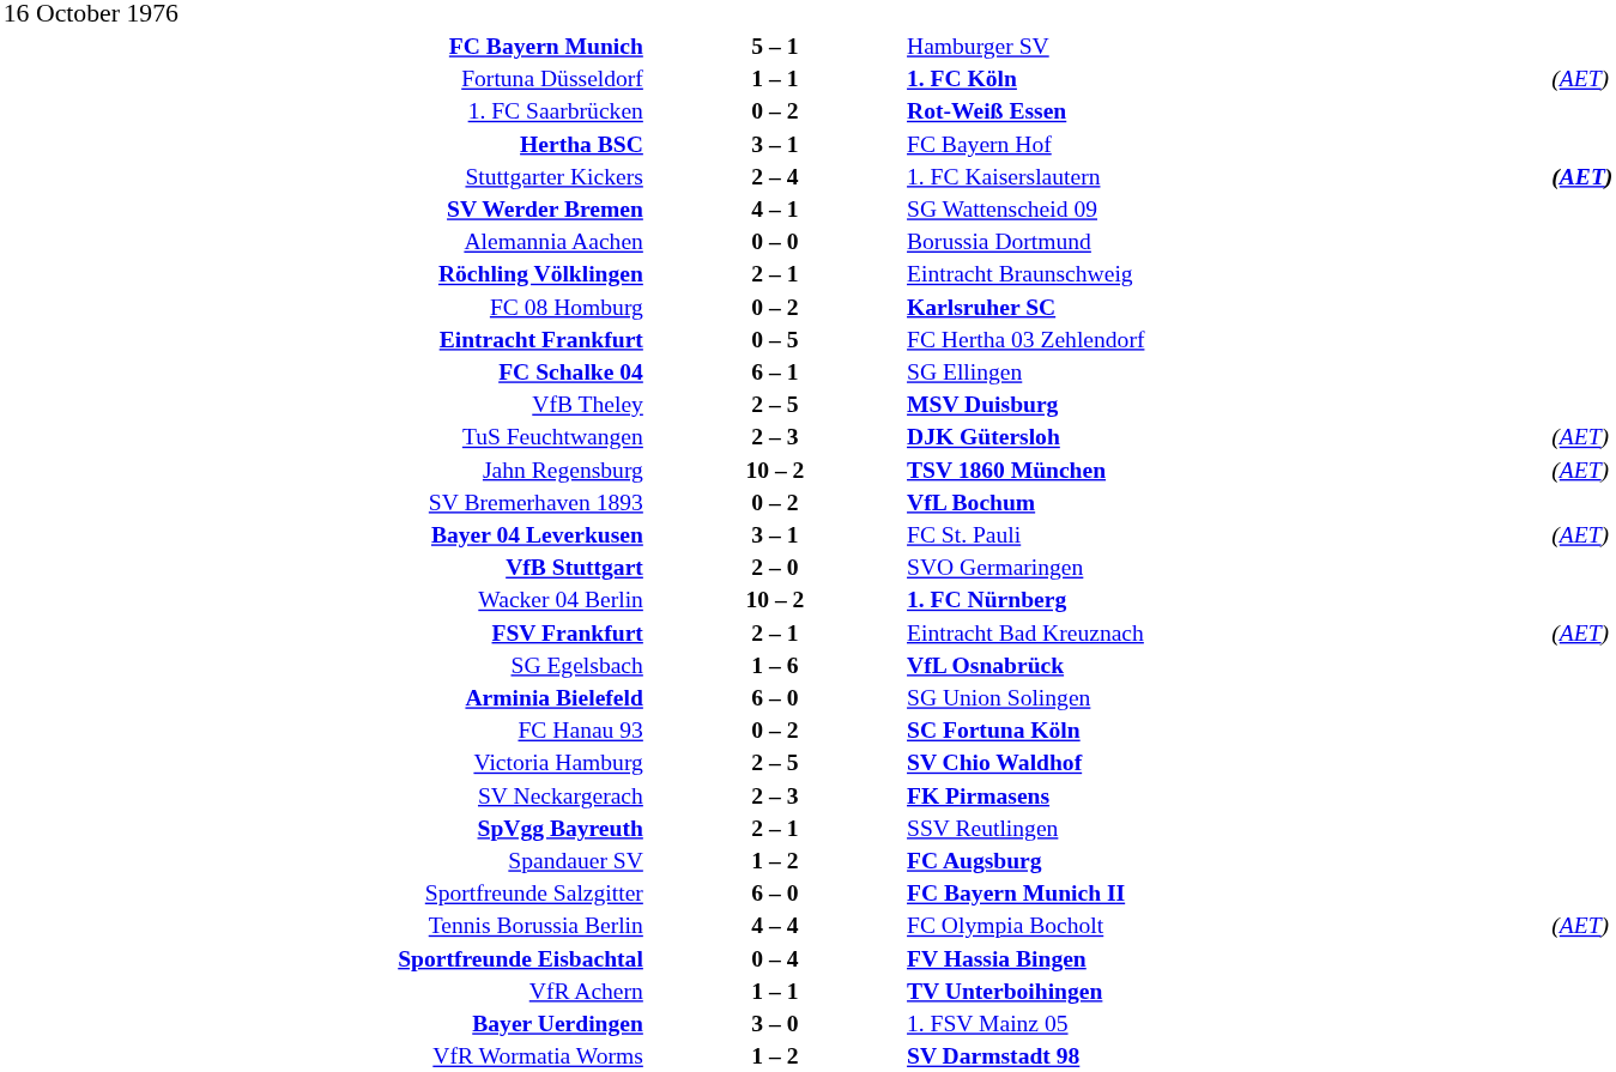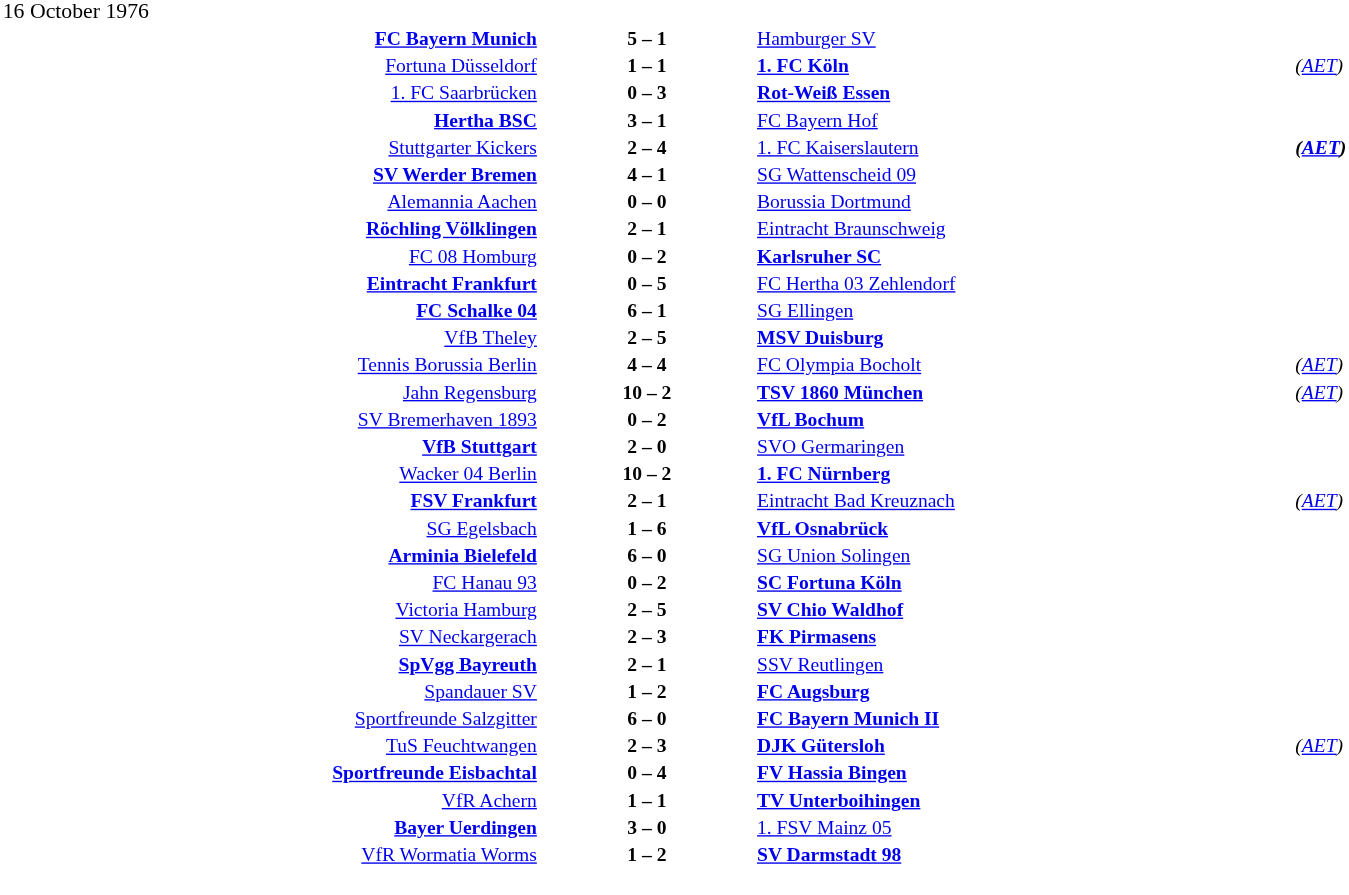 <table width=100% cellspacing=1>
 <tr>
 <th width=25%></th>
 <th width=10%></th>
 <th width=25%></th>
 <th></th>
 </tr>
 <tr>
 <td>16 October 1976</td>
 </tr>
 <tr style=font-size:90%>
 <td align=right><strong><a href='#'>FC Bayern Munich</a></strong></td>
 <td align=center><strong>5 – 1</strong></td>
 <td><a href='#'>Hamburger SV</a></td>
 </tr>
 <tr style=font-size:90%>
 <td align=right><a href='#'>Fortuna Düsseldorf</a></td>
 <td align=center><strong>1 – 1</strong></td>
 <td><strong><a href='#'>1. FC Köln</a></strong></td>
 <td><em>(<a href='#'>AET</a>)</em></td>
 </tr>
 <tr style=font-size:90%>
 <td align=right><a href='#'>1. FC Saarbrücken</a></td>
-<td align=center><strong>0 – 2</strong></td>
+<td align=center><strong>0 – 3</strong></td>
 <td><strong><a href='#'>Rot-Weiß Essen</a></strong></td>
 </tr>
 <tr style=font-size:90%>
 <td align=right><strong><a href='#'>Hertha BSC</a></strong></td>
 <td align=center><strong>3 – 1</strong></td>
 <td><a href='#'>FC Bayern Hof</a></td>
 </tr>
 <tr style=font-size:90%>
 <td align=right><a href='#'>Stuttgarter Kickers</a></td>
 <td align=center><strong>2 – 4</strong></td>
 <td><a href='#'>1. FC Kaiserslautern</a></td>
 <td><strong><em>(<a href='#'>AET</a>)</em></strong></td>
 </tr>
 <tr style=font-size:90%>
 <td align=right><strong><a href='#'>SV Werder Bremen</a></strong></td>
 <td align=center><strong>4 – 1</strong></td>
 <td><a href='#'>SG Wattenscheid 09</a></td>
 </tr>
 <tr style=font-size:90%>
 <td align=right><a href='#'>Alemannia Aachen</a></td>
 <td align=center><strong>0 – 0</strong></td>
 <td><a href='#'>Borussia Dortmund</a></td>
 </tr>
 <tr style=font-size:90%>
 <td align=right><strong><a href='#'>Röchling Völklingen</a></strong></td>
 <td align=center><strong>2 – 1</strong></td>
 <td><a href='#'>Eintracht Braunschweig</a></td>
 </tr>
 <tr style=font-size:90%>
 <td align=right><a href='#'>FC 08 Homburg</a></td>
 <td align=center><strong>0 – 2</strong></td>
 <td><strong><a href='#'>Karlsruher SC</a></strong></td>
 </tr>
 <tr style=font-size:90%>
 <td align=right><strong><a href='#'>Eintracht Frankfurt</a></strong></td>
 <td align=center><strong>0 – 5</strong></td>
 <td><a href='#'>FC Hertha 03 Zehlendorf</a></td>
 </tr>
 <tr style=font-size:90%>
 <td align=right><strong><a href='#'>FC Schalke 04</a></strong></td>
 <td align=center><strong>6 – 1</strong></td>
 <td><a href='#'>SG Ellingen</a></td>
 </tr>
 <tr style=font-size:90%>
 <td align=right><a href='#'>VfB Theley</a></td>
 <td align=center><strong>2 – 5</strong></td>
 <td><strong><a href='#'>MSV Duisburg</a></strong></td>
 </tr>
 <tr style=font-size:90%>
-<td align=right><a href='#'>TuS Feuchtwangen</a></td>
-<td align=center><strong>2 – 3</strong></td>
-<td><strong><a href='#'>DJK Gütersloh</a></strong></td>
+<td align=right><a href='#'>Tennis Borussia Berlin</a></td>
+<td align=center><strong>4 – 4</strong></td>
+<td><a href='#'>FC Olympia Bocholt</a></td>
 <td><em>(<a href='#'>AET</a>)</em></td>
 </tr>
 <tr style=font-size:90%>
 <td align=right><a href='#'>Jahn Regensburg</a></td>
 <td align=center><strong>10 – 2</strong></td>
 <td><strong><a href='#'>TSV 1860 München</a></strong></td>
 <td><em>(<a href='#'>AET</a>)</em></td>
 </tr>
 <tr style=font-size:90%>
 <td align=right><a href='#'>SV Bremerhaven 1893</a></td>
 <td align=center><strong>0 – 2</strong></td>
 <td><strong><a href='#'>VfL Bochum</a></strong></td>
-</tr>
-<tr style=font-size:90%>
-<td align=right><strong><a href='#'>Bayer 04 Leverkusen</a></strong></td>
-<td align=center><strong>3 – 1</strong></td>
-<td><a href='#'>FC St. Pauli</a></td>
-<td><em>(<a href='#'>AET</a>)</em></td>
 </tr>
 <tr style=font-size:90%>
 <td align=right><strong><a href='#'>VfB Stuttgart</a></strong></td>
 <td align=center><strong>2 – 0</strong></td>
 <td><a href='#'>SVO Germaringen</a></td>
 </tr>
 <tr style=font-size:90%>
 <td align=right><a href='#'>Wacker 04 Berlin</a></td>
 <td align=center><strong>10 – 2</strong></td>
 <td><strong><a href='#'>1. FC Nürnberg</a></strong></td>
 </tr>
 <tr style=font-size:90%>
 <td align=right><strong><a href='#'>FSV Frankfurt</a></strong></td>
 <td align=center><strong>2 – 1</strong></td>
 <td><a href='#'>Eintracht Bad Kreuznach</a></td>
 <td><em>(<a href='#'>AET</a>)</em></td>
 </tr>
 <tr style=font-size:90%>
 <td align=right><a href='#'>SG Egelsbach</a></td>
 <td align=center><strong>1 – 6</strong></td>
 <td><strong><a href='#'>VfL Osnabrück</a></strong></td>
 </tr>
 <tr style=font-size:90%>
 <td align=right><strong><a href='#'>Arminia Bielefeld</a></strong></td>
 <td align=center><strong>6 – 0</strong></td>
 <td><a href='#'>SG Union Solingen</a></td>
 </tr>
 <tr style=font-size:90%>
 <td align=right><a href='#'>FC Hanau 93</a></td>
 <td align=center><strong>0 – 2</strong></td>
 <td><strong><a href='#'>SC Fortuna Köln</a></strong></td>
 </tr>
 <tr style=font-size:90%>
 <td align=right><a href='#'>Victoria Hamburg</a></td>
 <td align=center><strong>2 – 5</strong></td>
 <td><strong><a href='#'>SV Chio Waldhof</a></strong></td>
 </tr>
 <tr style=font-size:90%>
 <td align=right><a href='#'>SV Neckargerach</a></td>
 <td align=center><strong>2 – 3</strong></td>
 <td><strong><a href='#'>FK Pirmasens</a></strong></td>
 </tr>
 <tr style=font-size:90%>
 <td align=right><strong><a href='#'>SpVgg Bayreuth</a></strong></td>
 <td align=center><strong>2 – 1</strong></td>
 <td><a href='#'>SSV Reutlingen</a></td>
 </tr>
 <tr style=font-size:90%>
 <td align=right><a href='#'>Spandauer SV</a></td>
 <td align=center><strong>1 – 2</strong></td>
 <td><strong><a href='#'>FC Augsburg</a></strong></td>
 </tr>
 <tr style=font-size:90%>
 <td align=right><a href='#'>Sportfreunde Salzgitter</a></td>
 <td align=center><strong>6 – 0</strong></td>
 <td><strong><a href='#'>FC Bayern Munich II</a></strong></td>
 </tr>
 <tr style=font-size:90%>
-<td align=right><a href='#'>Tennis Borussia Berlin</a></td>
-<td align=center><strong>4 – 4</strong></td>
-<td><a href='#'>FC Olympia Bocholt</a></td>
+<td align=right><a href='#'>TuS Feuchtwangen</a></td>
+<td align=center><strong>2 – 3</strong></td>
+<td><strong><a href='#'>DJK Gütersloh</a></strong></td>
 <td><em>(<a href='#'>AET</a>)</em></td>
 </tr>
 <tr style=font-size:90%>
 <td align=right><strong><a href='#'>Sportfreunde Eisbachtal</a></strong></td>
 <td align=center><strong>0 – 4</strong></td>
 <td><strong><a href='#'>FV Hassia Bingen</a></strong></td>
 </tr>
 <tr style=font-size:90%>
 <td align=right><a href='#'>VfR Achern</a></td>
 <td align=center><strong>1 – 1</strong></td>
 <td><strong><a href='#'>TV Unterboihingen</a></strong></td>
 </tr>
 <tr style=font-size:90%>
 <td align=right><strong><a href='#'>Bayer Uerdingen</a></strong></td>
 <td align=center><strong>3 – 0</strong></td>
 <td><a href='#'>1. FSV Mainz 05</a></td>
 </tr>
 <tr style=font-size:90%>
 <td align=right><a href='#'>VfR Wormatia Worms</a></td>
 <td align=center><strong>1 – 2</strong></td>
 <td><strong><a href='#'>SV Darmstadt 98</a></strong></td>
 </tr>
 </table>
